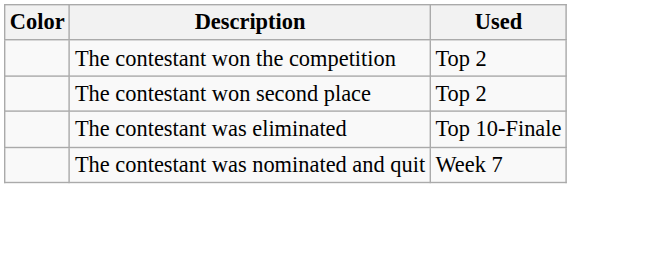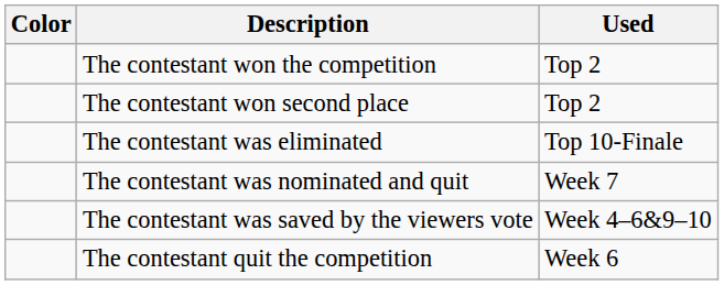 <table class="wikitable">
 <tr>
 <th>Color</th>
 <th>Description</th>
 <th>Used</th>
 </tr>
 <tr>
 <td></td>
 <td>The contestant won the competition</td>
 <td>Top 2</td>
 </tr>
 <tr>
 <td></td>
 <td>The contestant won second place</td>
 <td>Top 2</td>
 </tr>
 <tr>
 <td></td>
 <td>The contestant was eliminated</td>
 <td>Top 10-Finale</td>
 </tr>
 <tr>
 <td></td>
 <td>The contestant was nominated and quit</td>
 <td>Week 7</td>
 </tr>
+<tr>
+<td></td>
+<td>The contestant was saved by the viewers vote</td>
+<td>Week 4–6&9–10</td>
+</tr>
+<tr>
+<td></td>
+<td>The contestant quit the competition</td>
+<td>Week 6</td>
+</tr>
 </table>
